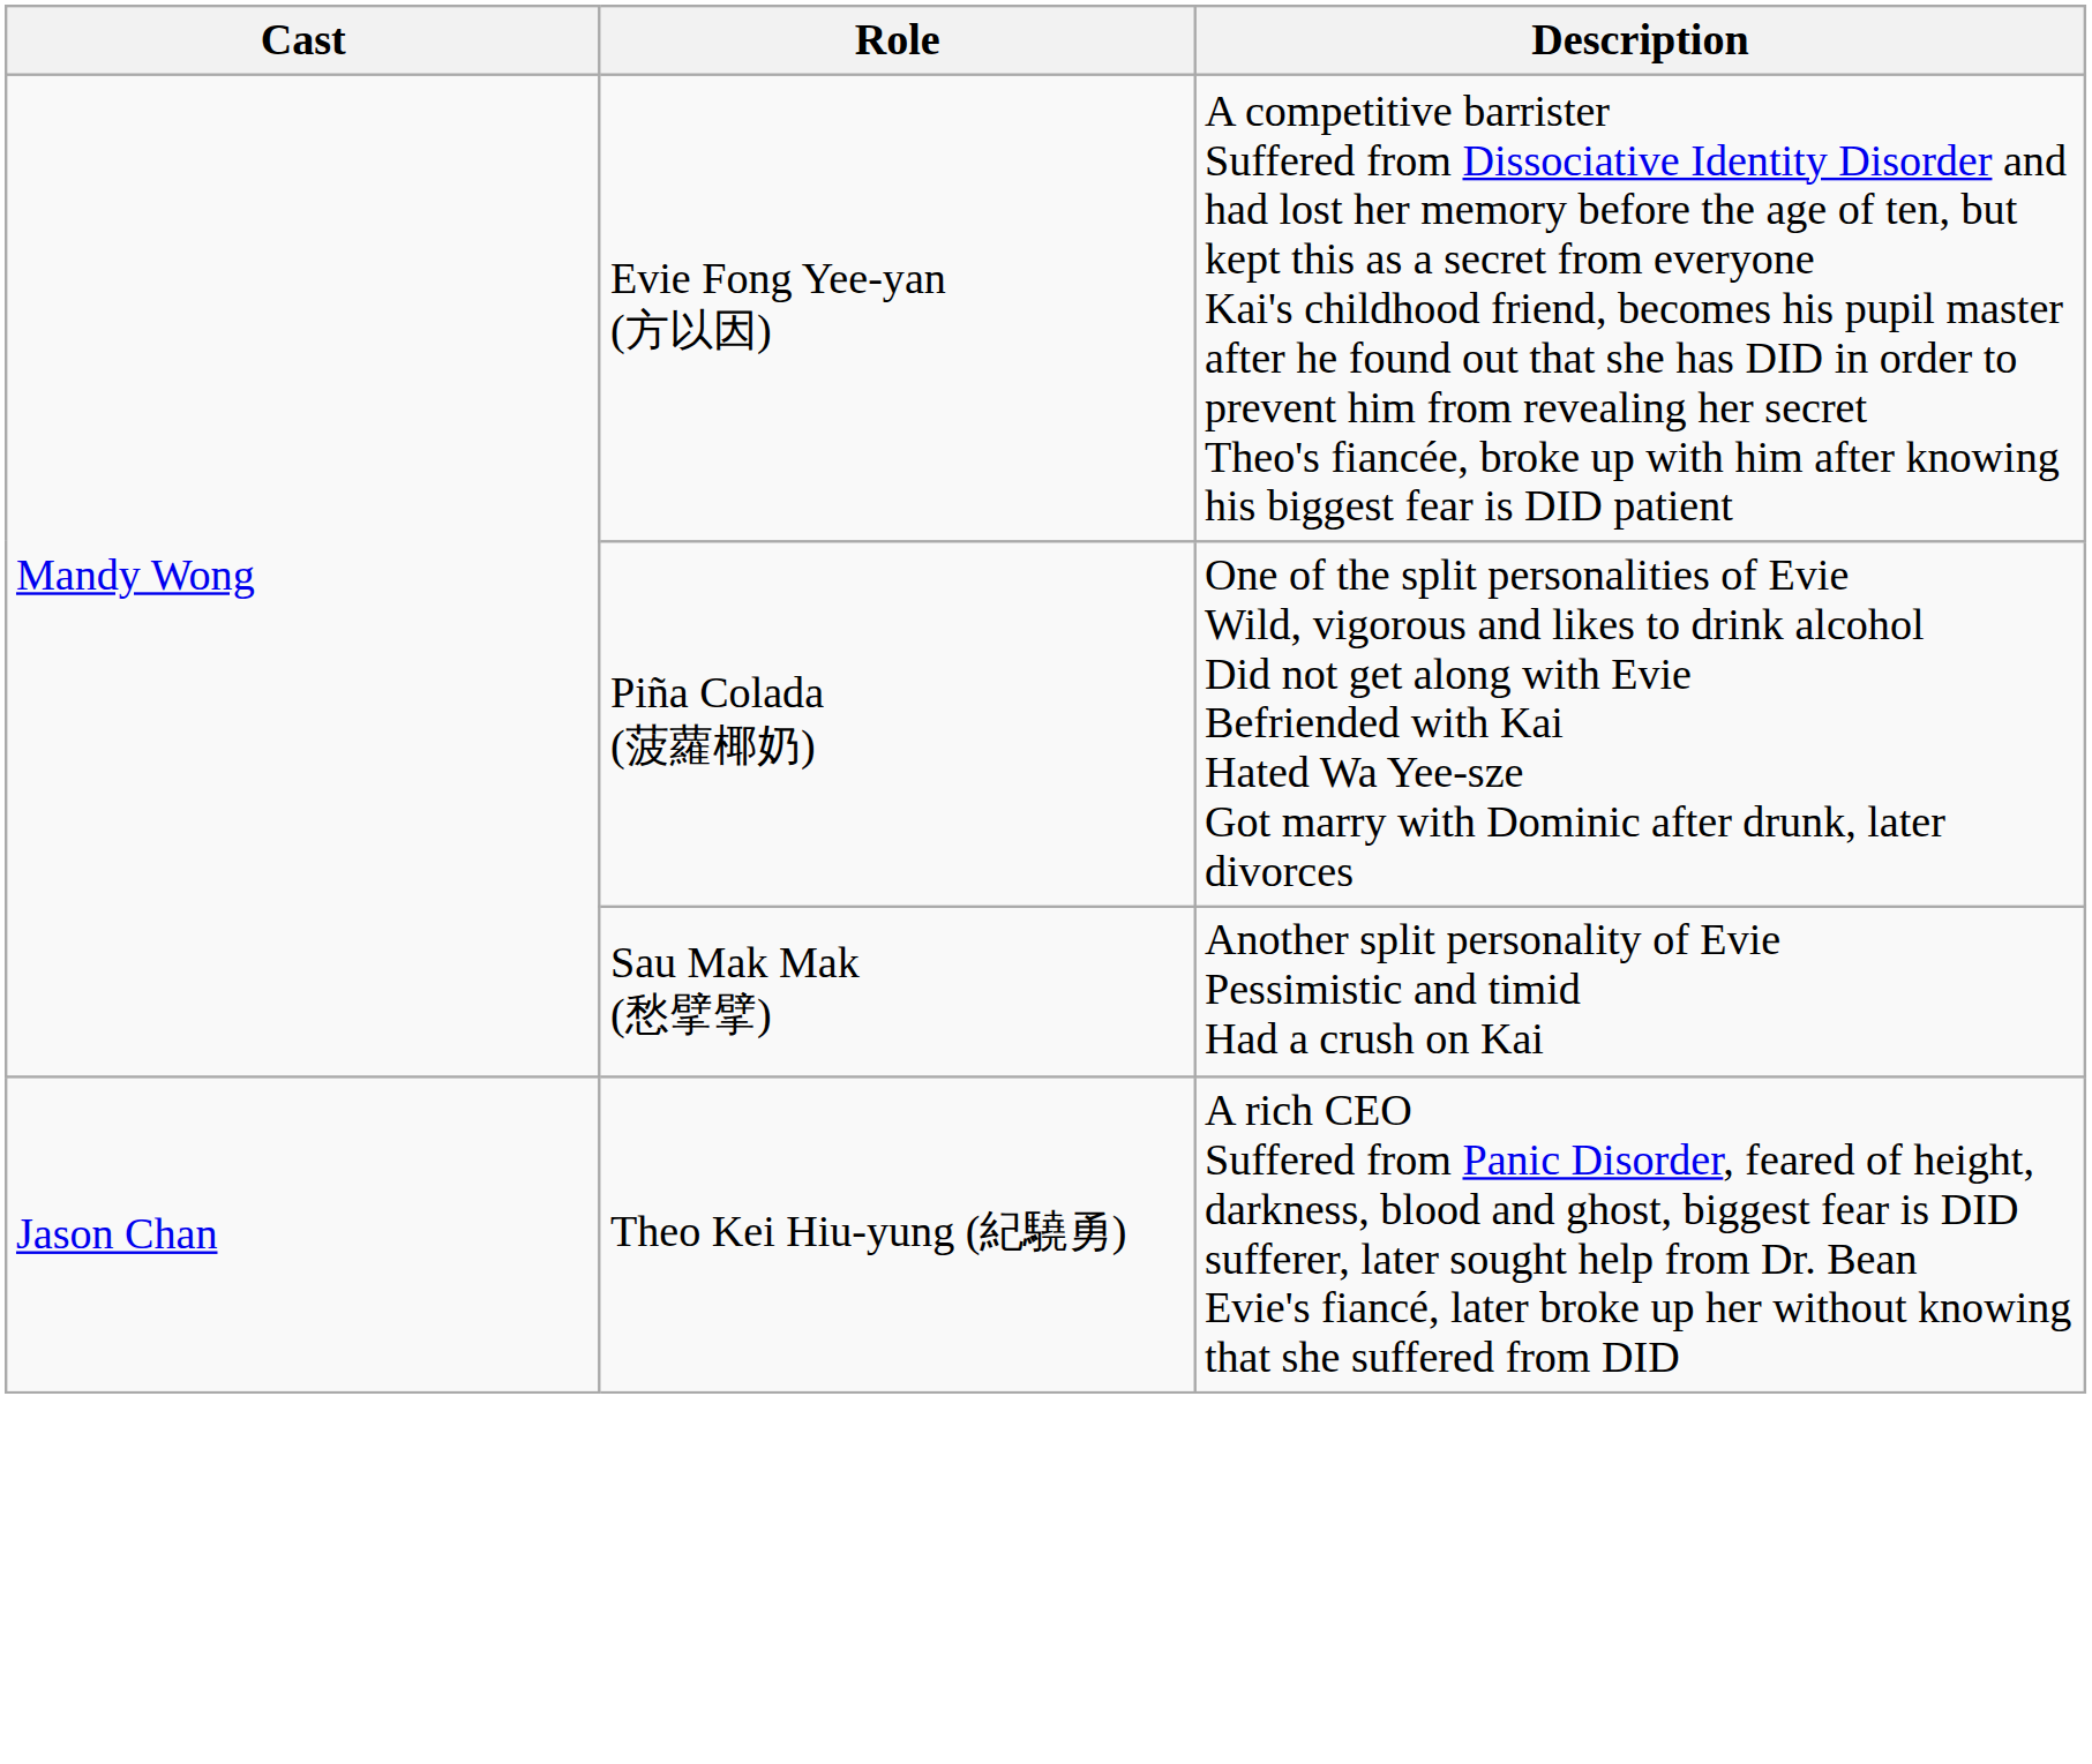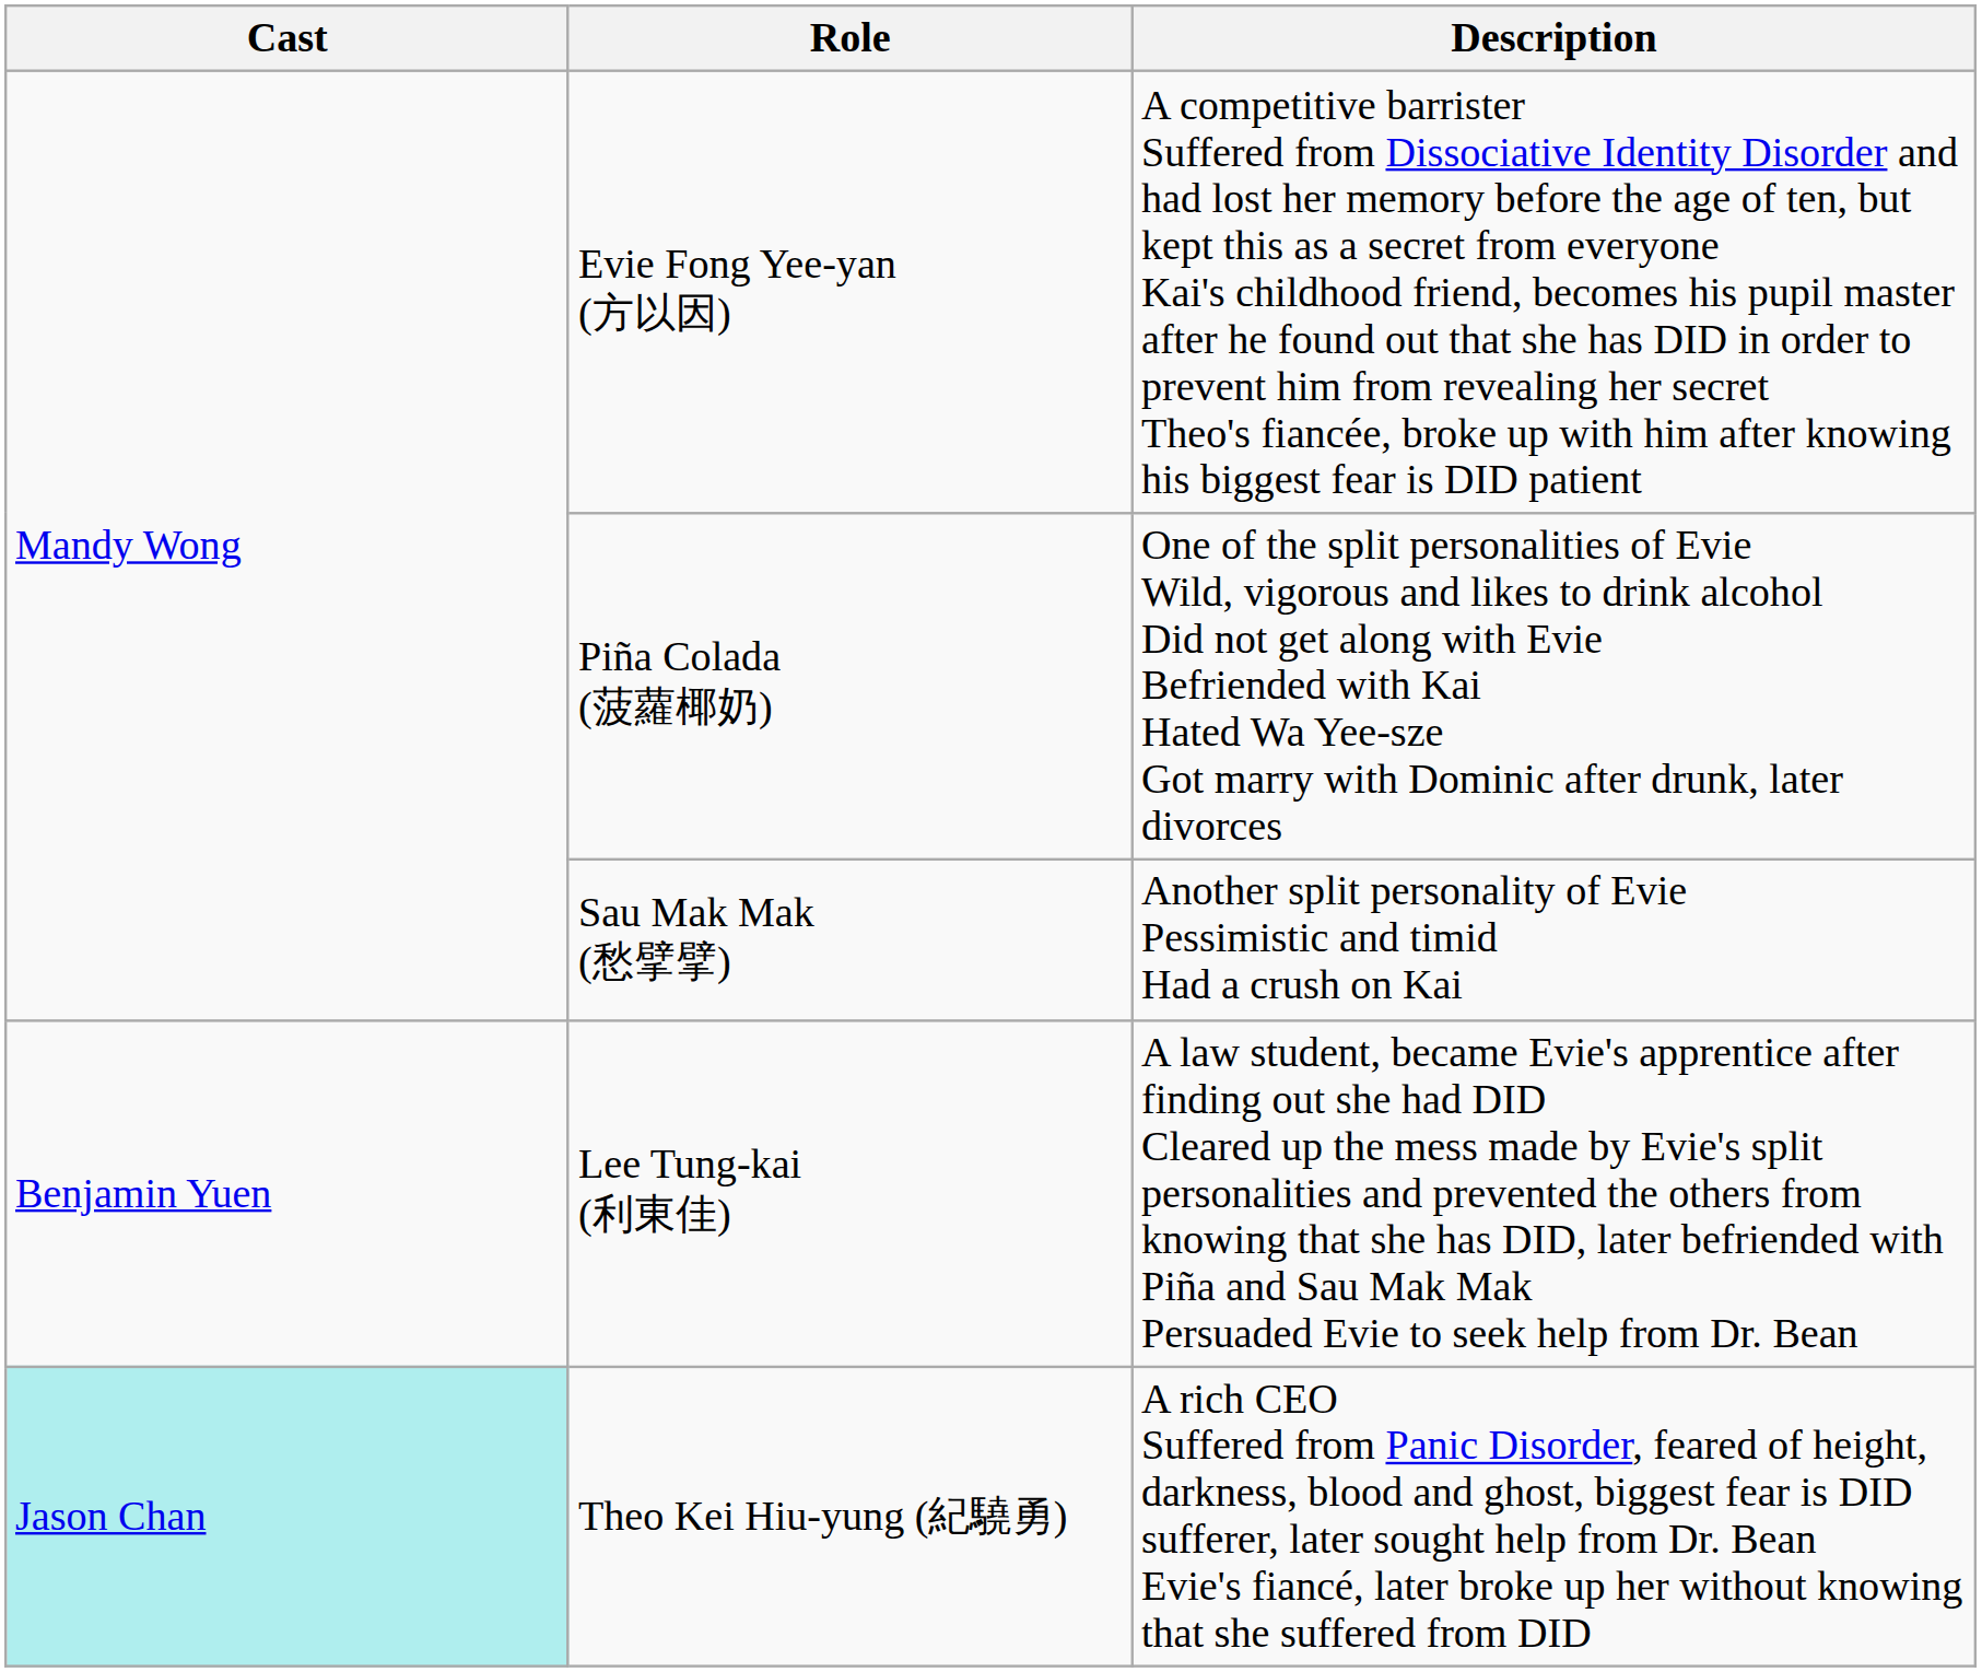 <table class="wikitable" width="60%">
 <tr>
 <th style="width:10%">Cast</th>
 <th style="width:10%">Role</th>
 <th style="width:15%">Description</th>
 </tr>
 <tr>
 <td rowspan=3><a href='#'>Mandy Wong</a></td>
 <td>Evie Fong Yee-yan <br> (方以因)</td>
 <td>A competitive barrister <br> Suffered from <a href='#'>Dissociative Identity Disorder</a> and had lost her memory before the age of ten, but kept this as a secret from everyone <br> Kai's childhood friend, becomes his pupil master after he found out that she has DID in order to prevent him from revealing her secret <br>Theo's fiancée, broke up with him after knowing his biggest fear is DID patient</td>
 </tr>
 <tr>
 <td>Piña Colada <br> (菠蘿椰奶)</td>
 <td>One of the split personalities of Evie <br> Wild, vigorous and likes to drink alcohol <br> Did not get along with Evie <br> Befriended with Kai <br> Hated Wa Yee-sze <br> Got marry with Dominic after drunk, later divorces</td>
 </tr>
 <tr>
 <td>Sau Mak Mak <br> (愁擘擘)</td>
 <td>Another split personality of Evie <br> Pessimistic and timid <br> Had a crush on Kai</td>
 </tr>
 <tr>
-<td><a href='#'>Jason Chan</a></td>
+<td><a href='#'>Benjamin Yuen</a></td>
+<td>Lee Tung-kai <br> (利東佳)</td>
+<td>A law student, became Evie's apprentice after finding out she had DID <br> Cleared up the mess made by Evie's split personalities and prevented the others from knowing that she has DID, later befriended with Piña and Sau Mak Mak <br> Persuaded Evie to seek help from Dr. Bean</td>
+</tr>
+<tr>
+<td style="background: paleturquoise;"><a href='#'>Jason Chan</a></td>
 <td>Theo Kei Hiu-yung (紀驍勇)</td>
 <td>A rich CEO <br> Suffered from <a href='#'>Panic Disorder</a>, feared of height, darkness, blood and ghost, biggest fear is DID sufferer, later sought help from Dr. Bean <br> Evie's fiancé, later broke up her without knowing that she suffered from DID</td>
 </tr>
 </table>
